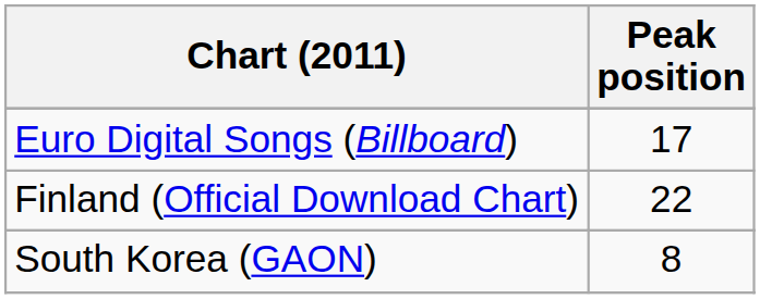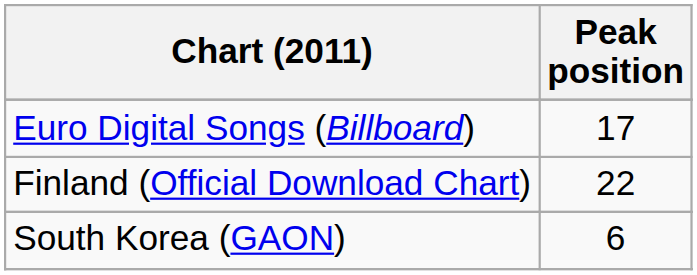 <table class="wikitable sortable">
 <tr>
 <th align="left">Chart (2011)</th>
 <th align="left">Peak<br>position</th>
 </tr>
 <tr>
 </tr>
 <tr>
 </tr>
 <tr>
 </tr>
 <tr>
 <td><a href='#'>Euro Digital Songs</a> (<em><a href='#'>Billboard</a></em>)</td>
 <td align="center">17</td>
 </tr>
 <tr>
 <td>Finland (<a href='#'>Official Download Chart</a>)</td>
 <td align="center">22</td>
 </tr>
 <tr>
 </tr>
 <tr>
 </tr>
 <tr>
 </tr>
 <tr>
 <td>South Korea (<a href='#'>GAON</a>)</td>
-<td style="text-align:center;">8</td>
+<td style="text-align:center;">6</td>
 </tr>
 <tr>
 </tr>
 <tr>
 </tr>
 <tr>
 </tr>
 <tr>
 </tr>
 </table>
